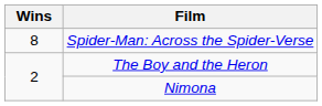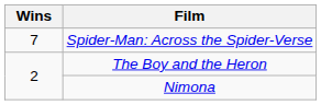 <table class="wikitable" style="text-align: center">
 <tr>
 <th scope="col" width="55">Wins</th>
 <th scope="col" align="center">Film</th>
 </tr>
 <tr>
-<td style="text-align:center">8</td>
+<td style="text-align:center">7</td>
 <td><em><a href='#'>Spider-Man: Across the Spider-Verse</a></em></td>
 </tr>
 <tr>
 <td rowspan="2" style="text-align:center">2</td>
 <td><em><a href='#'>The Boy and the Heron</a></em></td>
 </tr>
 <tr>
 <td><em><a href='#'>Nimona</a></em></td>
 </tr>
 </table>
